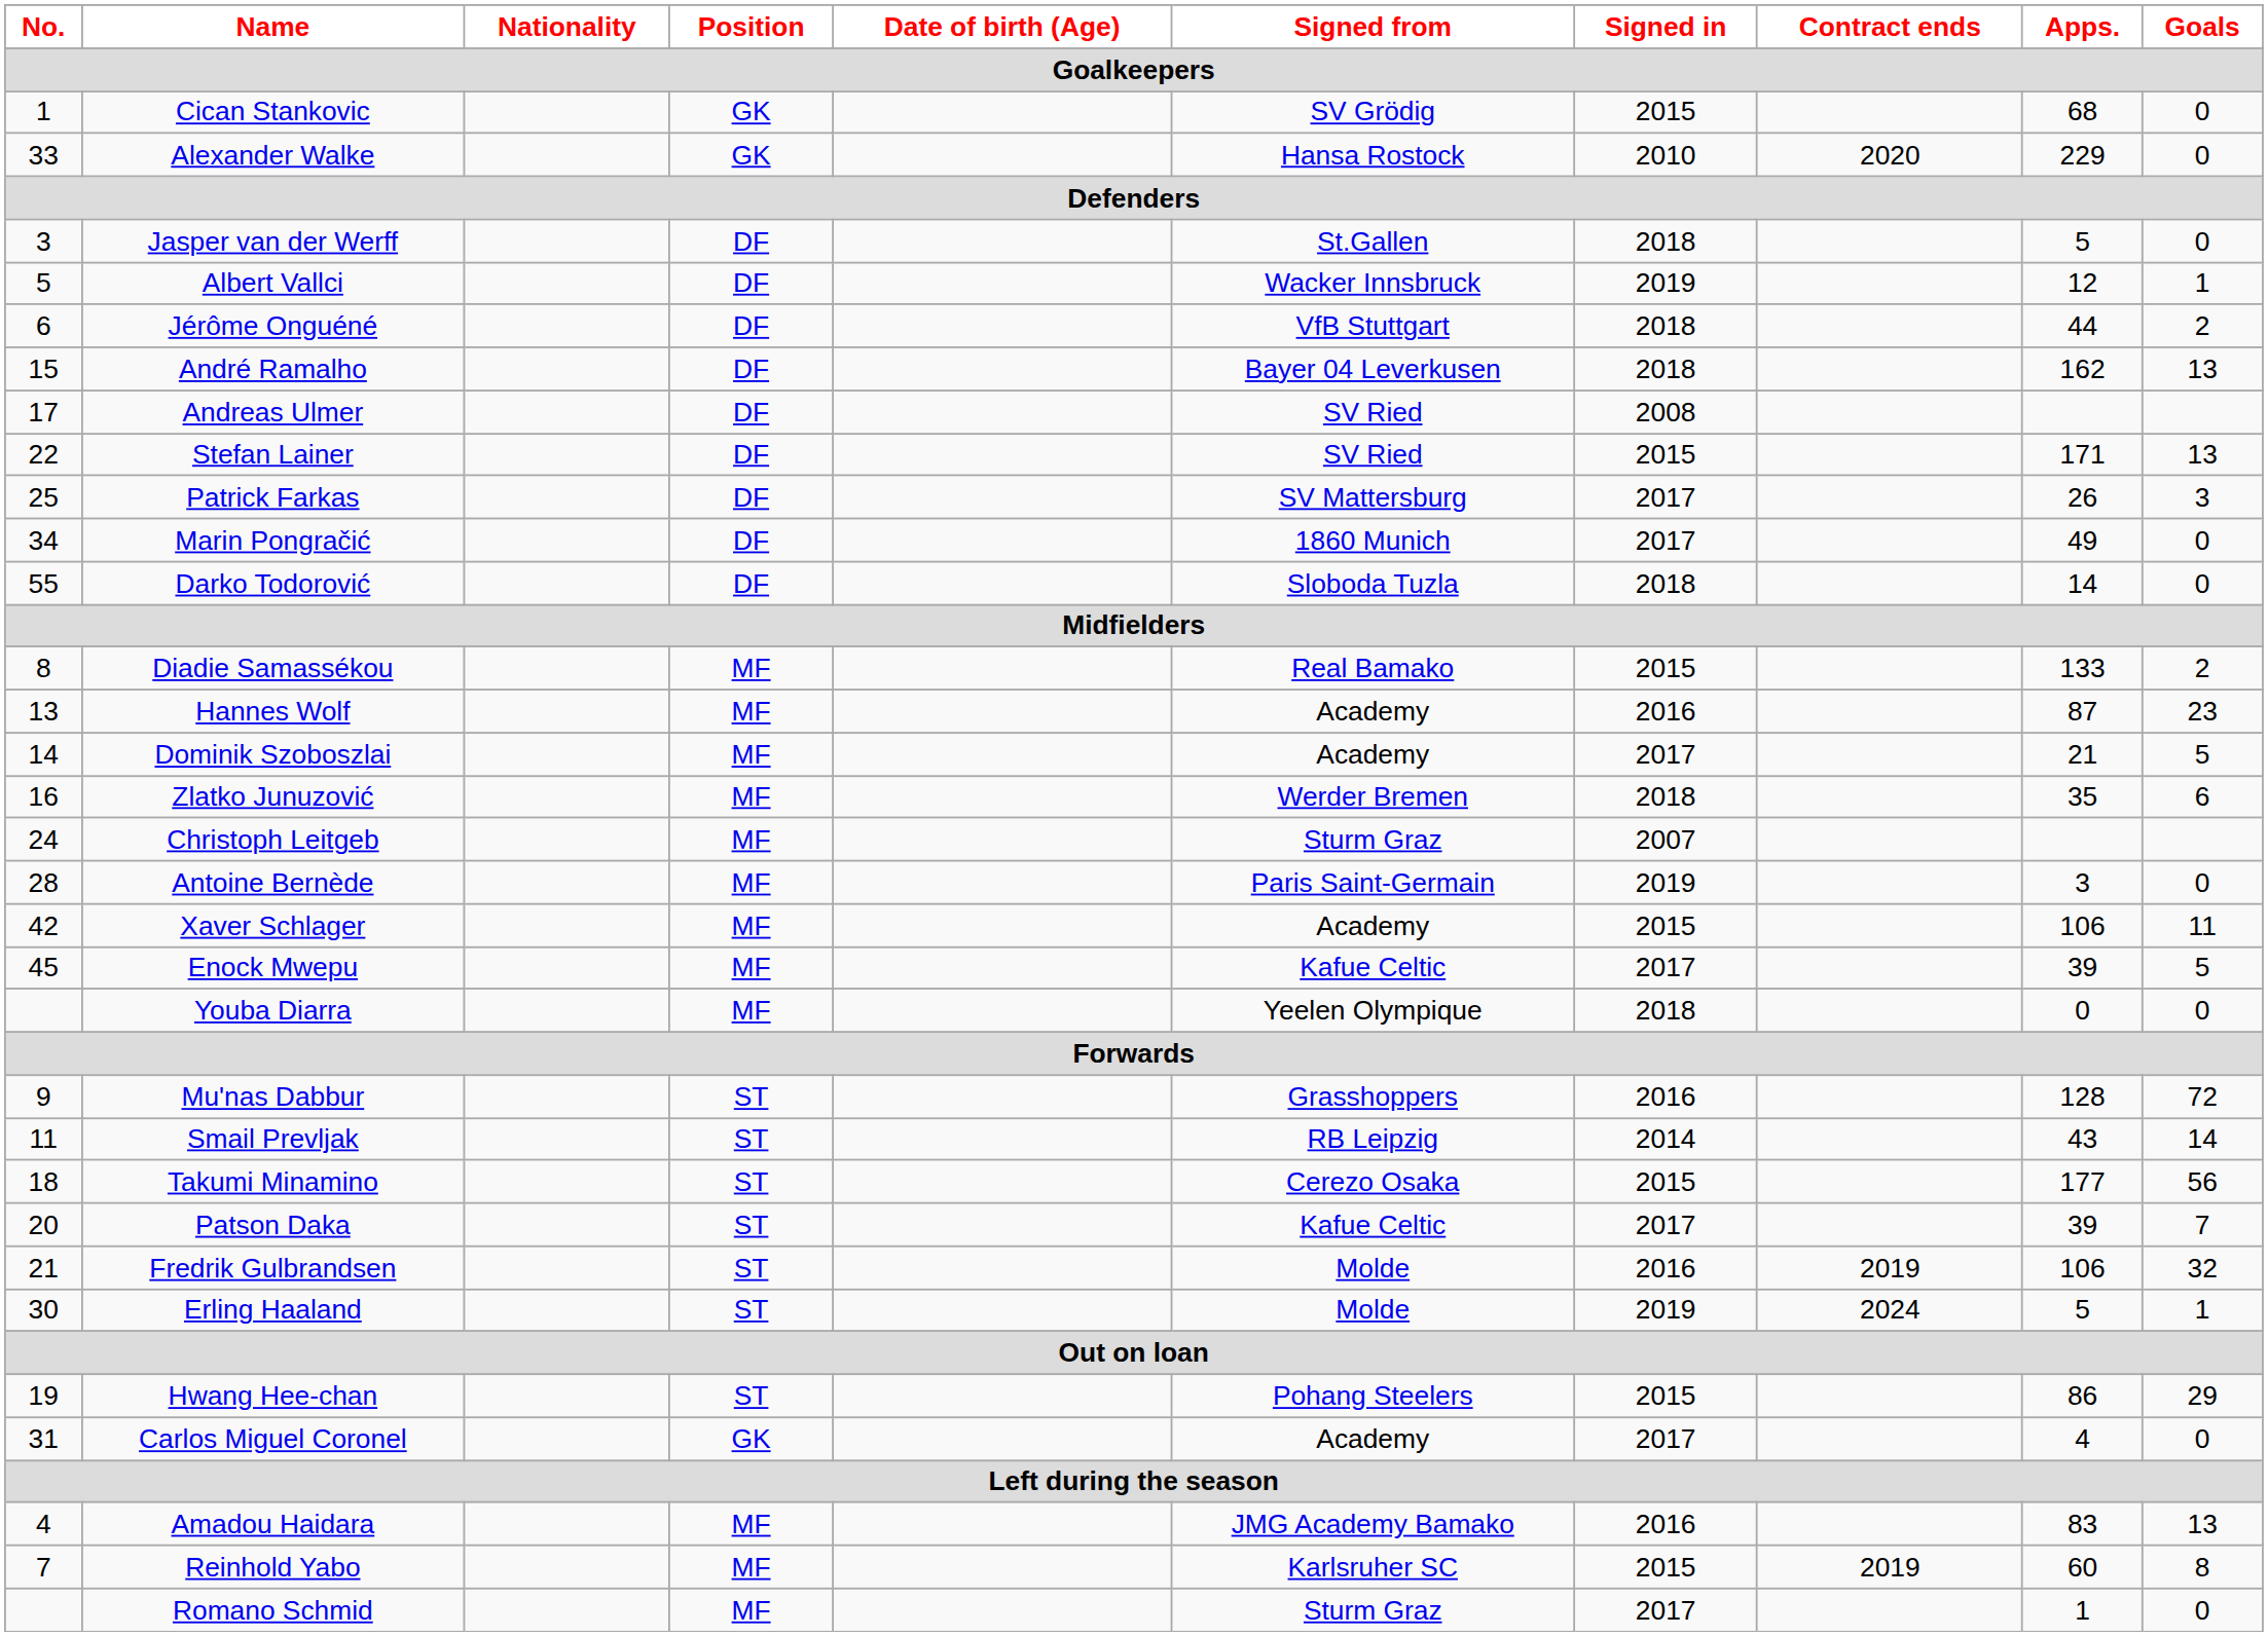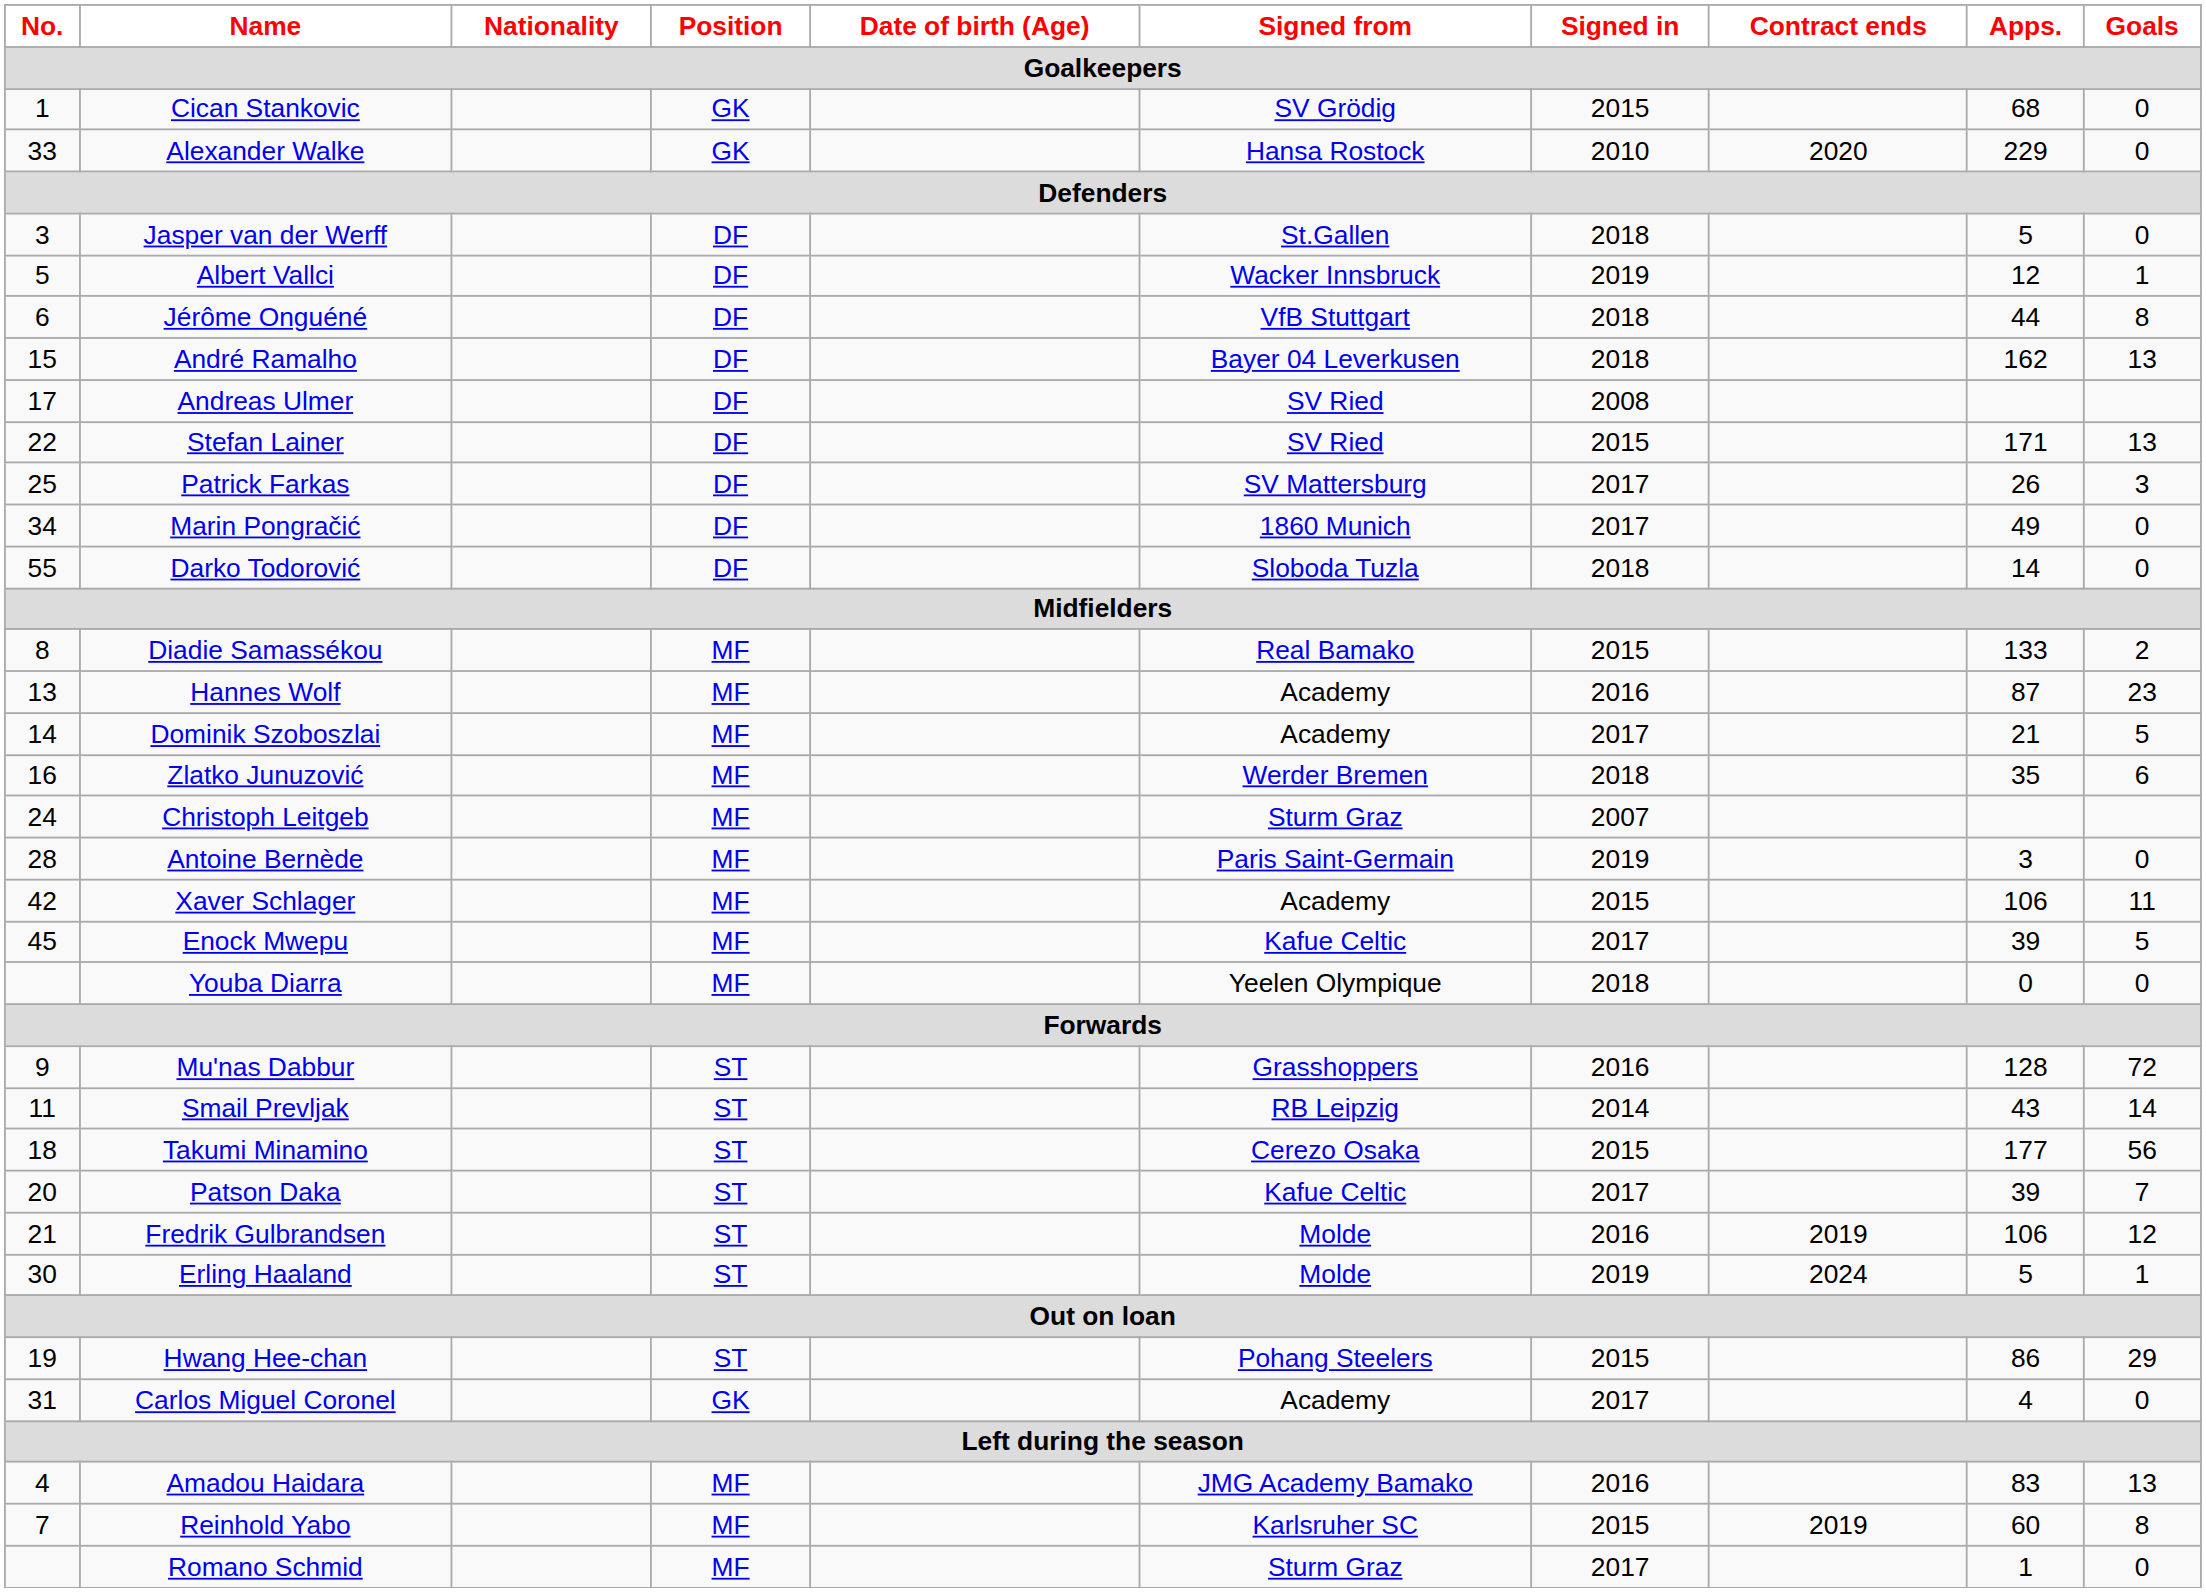 <table class="wikitable"  style="text-align:center; font-size:90%; width:95%;">
 <tr>
 <th style="background:#FFFFFF; color:#FF0000; text-align:center;">No.</th>
 <th style="background:#FFFFFF; color:#FF0000; text-align:center;">Name</th>
 <th style="background:#FFFFFF; color:#FF0000; text-align:center;">Nationality</th>
 <th style="background:#FFFFFF; color:#FF0000; text-align:center;">Position</th>
 <th style="background:#FFFFFF; color:#FF0000; text-align:center;">Date of birth (Age)</th>
 <th style="background:#FFFFFF; color:#FF0000; text-align:center;">Signed from</th>
 <th style="background:#FFFFFF; color:#FF0000; text-align:center;">Signed in</th>
 <th style="background:#FFFFFF; color:#FF0000; text-align:center;">Contract ends</th>
 <th style="background:#FFFFFF; color:#FF0000; text-align:center;">Apps.</th>
 <th style="background:#FFFFFF; color:#FF0000; text-align:center;">Goals</th>
 </tr>
 <tr>
 <th colspan="11"  style="background:#dcdcdc; text-align:center;">Goalkeepers</th>
 </tr>
 <tr>
 <td>1</td>
 <td><a href='#'>Cican Stankovic</a></td>
 <td></td>
 <td><a href='#'>GK</a></td>
 <td></td>
 <td><a href='#'>SV Grödig</a></td>
 <td>2015</td>
 <td></td>
 <td>68</td>
 <td>0</td>
 </tr>
 <tr>
 <td>33</td>
 <td><a href='#'>Alexander Walke</a></td>
 <td></td>
 <td><a href='#'>GK</a></td>
 <td></td>
 <td><a href='#'>Hansa Rostock</a></td>
 <td>2010</td>
 <td>2020</td>
 <td>229</td>
 <td>0</td>
 </tr>
 <tr>
 <th colspan="11"  style="background:#dcdcdc; text-align:center;">Defenders</th>
 </tr>
 <tr>
 <td>3</td>
 <td><a href='#'>Jasper van der Werff</a></td>
 <td></td>
 <td><a href='#'>DF</a></td>
 <td></td>
 <td><a href='#'>St.Gallen</a></td>
 <td>2018</td>
 <td></td>
 <td>5</td>
 <td>0</td>
 </tr>
 <tr>
 <td>5</td>
 <td><a href='#'>Albert Vallci</a></td>
 <td></td>
 <td><a href='#'>DF</a></td>
 <td></td>
 <td><a href='#'>Wacker Innsbruck</a></td>
 <td>2019</td>
 <td></td>
 <td>12</td>
 <td>1</td>
 </tr>
 <tr>
 <td>6</td>
 <td><a href='#'>Jérôme Onguéné</a></td>
 <td></td>
 <td><a href='#'>DF</a></td>
 <td></td>
 <td><a href='#'>VfB Stuttgart</a></td>
 <td>2018</td>
 <td></td>
 <td>44</td>
-<td>2</td>
+<td>8</td>
 </tr>
 <tr>
 <td>15</td>
 <td><a href='#'>André Ramalho</a></td>
 <td></td>
 <td><a href='#'>DF</a></td>
 <td></td>
 <td><a href='#'>Bayer 04 Leverkusen</a></td>
 <td>2018</td>
 <td></td>
 <td>162</td>
 <td>13</td>
 </tr>
 <tr>
 <td>17</td>
 <td><a href='#'>Andreas Ulmer</a></td>
 <td></td>
 <td><a href='#'>DF</a></td>
 <td></td>
 <td><a href='#'>SV Ried</a></td>
 <td>2008</td>
 <td></td>
 <td></td>
 <td></td>
 </tr>
 <tr>
 <td>22</td>
 <td><a href='#'>Stefan Lainer</a></td>
 <td></td>
 <td><a href='#'>DF</a></td>
 <td></td>
 <td><a href='#'>SV Ried</a></td>
 <td>2015</td>
 <td></td>
 <td>171</td>
 <td>13</td>
 </tr>
 <tr>
 <td>25</td>
 <td><a href='#'>Patrick Farkas</a></td>
 <td></td>
 <td><a href='#'>DF</a></td>
 <td></td>
 <td><a href='#'>SV Mattersburg</a></td>
 <td>2017</td>
 <td></td>
 <td>26</td>
 <td>3</td>
 </tr>
 <tr>
 <td>34</td>
 <td><a href='#'>Marin Pongračić</a></td>
 <td></td>
 <td><a href='#'>DF</a></td>
 <td></td>
 <td><a href='#'>1860 Munich</a></td>
 <td>2017</td>
 <td></td>
 <td>49</td>
 <td>0</td>
 </tr>
 <tr>
 <td>55</td>
 <td><a href='#'>Darko Todorović</a></td>
 <td></td>
 <td><a href='#'>DF</a></td>
 <td></td>
 <td><a href='#'>Sloboda Tuzla</a></td>
 <td>2018</td>
 <td></td>
 <td>14</td>
 <td>0</td>
 </tr>
 <tr>
 <th colspan="11"  style="background:#dcdcdc; text-align:center;">Midfielders</th>
 </tr>
 <tr>
 <td>8</td>
 <td><a href='#'>Diadie Samassékou</a></td>
 <td></td>
 <td><a href='#'>MF</a></td>
 <td></td>
 <td><a href='#'>Real Bamako</a></td>
 <td>2015</td>
 <td></td>
 <td>133</td>
 <td>2</td>
 </tr>
 <tr>
 <td>13</td>
 <td><a href='#'>Hannes Wolf</a></td>
 <td></td>
 <td><a href='#'>MF</a></td>
 <td></td>
 <td>Academy</td>
 <td>2016</td>
 <td></td>
 <td>87</td>
 <td>23</td>
 </tr>
 <tr>
 <td>14</td>
 <td><a href='#'>Dominik Szoboszlai</a></td>
 <td></td>
 <td><a href='#'>MF</a></td>
 <td></td>
 <td>Academy</td>
 <td>2017</td>
 <td></td>
 <td>21</td>
 <td>5</td>
 </tr>
 <tr>
 <td>16</td>
 <td><a href='#'>Zlatko Junuzović</a></td>
 <td></td>
 <td><a href='#'>MF</a></td>
 <td></td>
 <td><a href='#'>Werder Bremen</a></td>
 <td>2018</td>
 <td></td>
 <td>35</td>
 <td>6</td>
 </tr>
 <tr>
 <td>24</td>
 <td><a href='#'>Christoph Leitgeb</a></td>
 <td></td>
 <td><a href='#'>MF</a></td>
 <td></td>
 <td><a href='#'>Sturm Graz</a></td>
 <td>2007</td>
 <td></td>
 <td></td>
 <td></td>
 </tr>
 <tr>
 <td>28</td>
 <td><a href='#'>Antoine Bernède</a></td>
 <td></td>
 <td><a href='#'>MF</a></td>
 <td></td>
 <td><a href='#'>Paris Saint-Germain</a></td>
 <td>2019</td>
 <td></td>
 <td>3</td>
 <td>0</td>
 </tr>
 <tr>
 <td>42</td>
 <td><a href='#'>Xaver Schlager</a></td>
 <td></td>
 <td><a href='#'>MF</a></td>
 <td></td>
 <td>Academy</td>
 <td>2015</td>
 <td></td>
 <td>106</td>
 <td>11</td>
 </tr>
 <tr>
 <td>45</td>
 <td><a href='#'>Enock Mwepu</a></td>
 <td></td>
 <td><a href='#'>MF</a></td>
 <td></td>
 <td><a href='#'>Kafue Celtic</a></td>
 <td>2017</td>
 <td></td>
 <td>39</td>
 <td>5</td>
 </tr>
 <tr>
 <td></td>
 <td><a href='#'>Youba Diarra</a></td>
 <td></td>
 <td><a href='#'>MF</a></td>
 <td></td>
 <td>Yeelen Olympique</td>
 <td>2018</td>
 <td></td>
 <td>0</td>
 <td>0</td>
 </tr>
 <tr>
 <th colspan="11"  style="background:#dcdcdc; text-align:center;">Forwards</th>
 </tr>
 <tr>
 <td>9</td>
 <td><a href='#'>Mu'nas Dabbur</a></td>
 <td></td>
 <td><a href='#'>ST</a></td>
 <td></td>
 <td><a href='#'>Grasshoppers</a></td>
 <td>2016</td>
 <td></td>
 <td>128</td>
 <td>72</td>
 </tr>
 <tr>
 <td>11</td>
 <td><a href='#'>Smail Prevljak</a></td>
 <td></td>
 <td><a href='#'>ST</a></td>
 <td></td>
 <td><a href='#'>RB Leipzig</a></td>
 <td>2014</td>
 <td></td>
 <td>43</td>
 <td>14</td>
 </tr>
 <tr>
 <td>18</td>
 <td><a href='#'>Takumi Minamino</a></td>
 <td></td>
 <td><a href='#'>ST</a></td>
 <td></td>
 <td><a href='#'>Cerezo Osaka</a></td>
 <td>2015</td>
 <td></td>
 <td>177</td>
 <td>56</td>
 </tr>
 <tr>
 <td>20</td>
 <td><a href='#'>Patson Daka</a></td>
 <td></td>
 <td><a href='#'>ST</a></td>
 <td></td>
 <td><a href='#'>Kafue Celtic</a></td>
 <td>2017</td>
 <td></td>
 <td>39</td>
 <td>7</td>
 </tr>
 <tr>
 <td>21</td>
 <td><a href='#'>Fredrik Gulbrandsen</a></td>
 <td></td>
 <td><a href='#'>ST</a></td>
 <td></td>
 <td><a href='#'>Molde</a></td>
 <td>2016</td>
 <td>2019</td>
 <td>106</td>
-<td>32</td>
+<td>12</td>
 </tr>
 <tr>
 <td>30</td>
 <td><a href='#'>Erling Haaland</a></td>
 <td></td>
 <td><a href='#'>ST</a></td>
 <td></td>
 <td><a href='#'>Molde</a></td>
 <td>2019</td>
 <td>2024</td>
 <td>5</td>
 <td>1</td>
 </tr>
 <tr>
 <th colspan="11"  style="background:#dcdcdc; text-align:center;">Out on loan</th>
 </tr>
 <tr>
 <td>19</td>
 <td><a href='#'>Hwang Hee-chan</a></td>
 <td></td>
 <td><a href='#'>ST</a></td>
 <td></td>
 <td><a href='#'>Pohang Steelers</a></td>
 <td>2015</td>
 <td></td>
 <td>86</td>
 <td>29</td>
 </tr>
 <tr>
 <td>31</td>
 <td><a href='#'>Carlos Miguel Coronel</a></td>
 <td></td>
 <td><a href='#'>GK</a></td>
 <td></td>
 <td>Academy</td>
 <td>2017</td>
 <td></td>
 <td>4</td>
 <td>0</td>
 </tr>
 <tr>
 <th colspan="11"  style="background:#dcdcdc; text-align:center;">Left during the season</th>
 </tr>
 <tr>
 <td>4</td>
 <td><a href='#'>Amadou Haidara</a></td>
 <td></td>
 <td><a href='#'>MF</a></td>
 <td></td>
 <td><a href='#'>JMG Academy Bamako</a></td>
 <td>2016</td>
 <td></td>
 <td>83</td>
 <td>13</td>
 </tr>
 <tr>
 <td>7</td>
 <td><a href='#'>Reinhold Yabo</a></td>
 <td></td>
 <td><a href='#'>MF</a></td>
 <td></td>
 <td><a href='#'>Karlsruher SC</a></td>
 <td>2015</td>
 <td>2019</td>
 <td>60</td>
 <td>8</td>
 </tr>
 <tr>
 <td></td>
 <td><a href='#'>Romano Schmid</a></td>
 <td></td>
 <td><a href='#'>MF</a></td>
 <td></td>
 <td><a href='#'>Sturm Graz</a></td>
 <td>2017</td>
 <td></td>
 <td>1</td>
 <td>0</td>
 </tr>
 </table>
